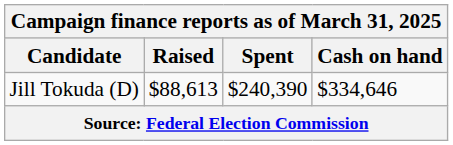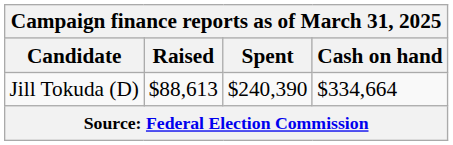 <table class="wikitable sortable">
 <tr>
 <th colspan=4>Campaign finance reports as of March 31, 2025</th>
 </tr>
 <tr style="text-align:center;">
 <th>Candidate</th>
 <th>Raised</th>
 <th>Spent</th>
 <th>Cash on hand</th>
 </tr>
 <tr>
 <td>Jill Tokuda (D)</td>
 <td>$88,613</td>
 <td>$240,390</td>
-<td>$334,646</td>
+<td>$334,664</td>
 </tr>
 <tr>
 <th colspan="4"><small>Source: <a href='#'>Federal Election Commission</a></small></th>
 </tr>
 </table>
